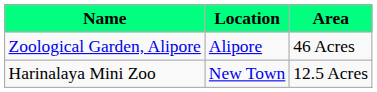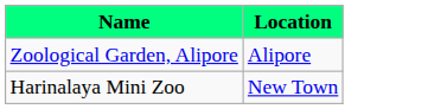 <table class="sortable wikitable">
 <tr>
 <th style="background-color:#00FF7F;">Name</th>
 <th style="background-color:#00FF7F;">Location</th>
-<th style="background-color:#00FF7F;">Area</th>
 </tr>
 <tr>
 <td><a href='#'>Zoological Garden, Alipore</a></td>
 <td><a href='#'>Alipore</a></td>
-<td>46 Acres</td>
 </tr>
 <tr>
 <td>Harinalaya Mini Zoo</td>
 <td><a href='#'>New Town</a></td>
-<td>12.5 Acres</td>
 </tr>
 </table>
